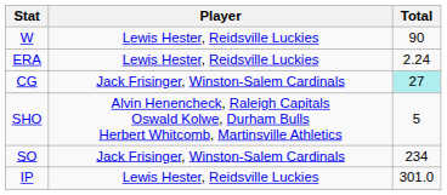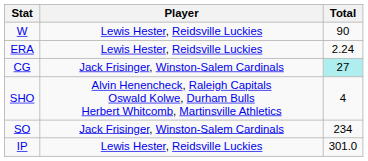 <table class="wikitable" width="40%" style="text-align:center;">
 <tr>
 <th width="5%">Stat</th>
 <th width="60%">Player</th>
 <th width="5%">Total</th>
 </tr>
 <tr>
 <td><a href='#'>W</a></td>
 <td><a href='#'>Lewis Hester</a>, <a href='#'>Reidsville Luckies</a></td>
 <td>90</td>
 </tr>
 <tr>
 <td><a href='#'>ERA</a></td>
 <td><a href='#'>Lewis Hester</a>, <a href='#'>Reidsville Luckies</a></td>
 <td>2.24</td>
 </tr>
 <tr>
 <td><a href='#'>CG</a></td>
 <td><a href='#'>Jack Frisinger</a>, <a href='#'>Winston-Salem Cardinals</a></td>
 <td style="background: paleturquoise;">27</td>
 </tr>
 <tr>
 <td><a href='#'>SHO</a></td>
 <td><a href='#'>Alvin Henencheck</a>, <a href='#'>Raleigh Capitals</a> <br> <a href='#'>Oswald Kolwe</a>, <a href='#'>Durham Bulls</a> <br> <a href='#'>Herbert Whitcomb</a>, <a href='#'>Martinsville Athletics</a></td>
-<td>5</td>
+<td>4</td>
 </tr>
 <tr>
 <td><a href='#'>SO</a></td>
 <td><a href='#'>Jack Frisinger</a>, <a href='#'>Winston-Salem Cardinals</a></td>
 <td>234</td>
 </tr>
 <tr>
 <td><a href='#'>IP</a></td>
 <td><a href='#'>Lewis Hester</a>, <a href='#'>Reidsville Luckies</a></td>
 <td>301.0</td>
 </tr>
 </table>
